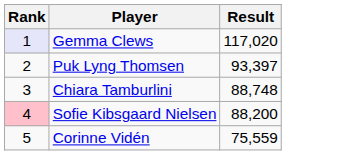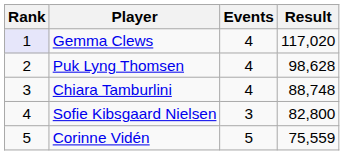 <table class="wikitable" style="font-size:95%;">
 <tr>
 <th>Rank</th>
 <th>Player</th>
+<th>Events</th>
 <th>Result</th>
 </tr>
 <tr>
 <td align=center style="background: lavender;">1</td>
 <td> <a href='#'>Gemma Clews</a></td>
+<td align=center>4</td>
 <td align=right>117,020</td>
 </tr>
 <tr>
 <td align=center>2</td>
 <td> <a href='#'>Puk Lyng Thomsen</a></td>
-<td align=right>93,397</td>
+<td align=center>4</td>
+<td align=right>98,628</td>
 </tr>
 <tr>
 <td align=center>3</td>
 <td> <a href='#'>Chiara Tamburlini</a></td>
+<td align=center>4</td>
 <td align=right>88,748</td>
 </tr>
 <tr>
-<td align=center style="background: pink;">4</td>
+<td align=center>4</td>
 <td> <a href='#'>Sofie Kibsgaard Nielsen</a></td>
-<td align=right>88,200</td>
+<td align=center>3</td>
+<td align=right>82,800</td>
 </tr>
 <tr>
 <td align=center>5</td>
 <td> <a href='#'>Corinne Vidén</a></td>
+<td align=center>5</td>
 <td align=right>75,559</td>
 </tr>
 </table>
